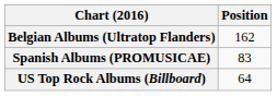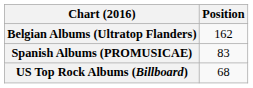 <table class="wikitable sortable plainrowheaders" style="text-align:center">
 <tr>
 <th scope="col">Chart (2016)</th>
 <th scope="col">Position</th>
 </tr>
 <tr>
 <th scope="row">Belgian Albums (Ultratop Flanders)</th>
 <td>162</td>
 </tr>
 <tr>
 <th scope="row">Spanish Albums (PROMUSICAE)</th>
 <td>83</td>
 </tr>
 <tr>
 <th scope="row">US Top Rock Albums (<em>Billboard</em>)</th>
-<td>64</td>
+<td>68</td>
 </tr>
 </table>
